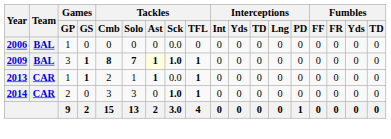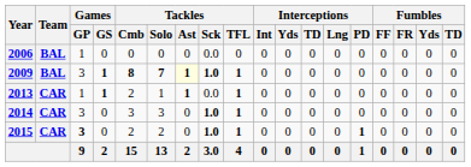 <table class="wikitable" style="text-align:center">
 <tr>
 <th rowspan="2">Year</th>
 <th rowspan="2">Team</th>
 <th colspan="2">Games</th>
 <th colspan="5">Tackles</th>
 <th colspan="5">Interceptions</th>
 <th colspan="4">Fumbles</th>
 </tr>
 <tr>
 <th>GP</th>
 <th>GS</th>
 <th>Cmb</th>
 <th>Solo</th>
 <th>Ast</th>
 <th>Sck</th>
 <th>TFL</th>
 <th>Int</th>
 <th>Yds</th>
 <th>TD</th>
 <th>Lng</th>
 <th>PD</th>
 <th>FF</th>
 <th>FR</th>
 <th>Yds</th>
 <th>TD</th>
 </tr>
 <tr>
 <th><a href='#'>2006</a></th>
 <th><a href='#'>BAL</a></th>
 <td>1</td>
 <td>0</td>
 <td>0</td>
 <td>0</td>
 <td>0</td>
 <td>0.0</td>
 <td>0</td>
 <td>0</td>
 <td>0</td>
 <td>0</td>
 <td>0</td>
 <td>0</td>
 <td>0</td>
 <td>0</td>
 <td>0</td>
 <td>0</td>
 </tr>
 <tr>
 <th><a href='#'>2009</a></th>
 <th><a href='#'>BAL</a></th>
 <td>3</td>
 <td><strong>1</strong></td>
 <td><strong>8</strong></td>
 <td><strong>7</strong></td>
 <td style="background: lightyellow;"><strong>1</strong></td>
 <td><strong>1.0</strong></td>
 <td><strong>1</strong></td>
 <td>0</td>
 <td>0</td>
 <td>0</td>
 <td>0</td>
 <td>0</td>
 <td>0</td>
 <td>0</td>
 <td>0</td>
 <td>0</td>
 </tr>
 <tr>
 <th><a href='#'>2013</a></th>
 <th><a href='#'>CAR</a></th>
 <td>1</td>
 <td><strong>1</strong></td>
 <td>2</td>
 <td>1</td>
 <td><strong>1</strong></td>
 <td>0.0</td>
 <td><strong>1</strong></td>
 <td>0</td>
 <td>0</td>
 <td>0</td>
 <td>0</td>
 <td>0</td>
 <td>0</td>
 <td>0</td>
 <td>0</td>
 <td>0</td>
 </tr>
 <tr>
 <th><a href='#'>2014</a></th>
 <th><a href='#'>CAR</a></th>
-<td>2</td>
+<td>3</td>
 <td>0</td>
 <td>3</td>
 <td>3</td>
 <td>0</td>
 <td><strong>1.0</strong></td>
 <td><strong>1</strong></td>
 <td>0</td>
 <td>0</td>
 <td>0</td>
 <td>0</td>
 <td>0</td>
+<td>0</td>
+<td>0</td>
+<td>0</td>
+<td>0</td>
+</tr>
+<tr>
+<th><a href='#'>2015</a></th>
+<th><a href='#'>CAR</a></th>
+<td><strong>3</strong></td>
+<td>0</td>
+<td>2</td>
+<td>2</td>
+<td>0</td>
+<td><strong>1.0</strong></td>
+<td><strong>1</strong></td>
+<td>0</td>
+<td>0</td>
+<td>0</td>
+<td>0</td>
+<td><strong>1</strong></td>
 <td>0</td>
 <td>0</td>
 <td>0</td>
 <td>0</td>
 </tr>
 <tr>
 <th colspan="2"></th>
 <th>9</th>
 <th>2</th>
 <th>15</th>
 <th>13</th>
 <th>2</th>
 <th>3.0</th>
 <th>4</th>
 <th>0</th>
 <th>0</th>
 <th>0</th>
 <th>0</th>
 <th>1</th>
 <th>0</th>
 <th>0</th>
 <th>0</th>
 <th>0</th>
 </tr>
 </table>
